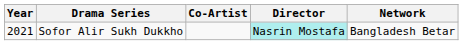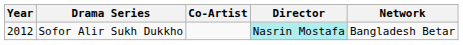 <table class="wikitable">
 <tr>
 <th>Year</th>
 <th>Drama Series</th>
 <th>Co-Artist</th>
 <th>Director</th>
 <th>Network</th>
 </tr>
 <tr>
-<td>2021</td>
+<td>2012</td>
 <td>Sofor Alir Sukh Dukkho</td>
 <td></td>
 <td style="background: paleturquoise;">Nasrin Mostafa</td>
 <td>Bangladesh Betar</td>
 </tr>
 </table>
